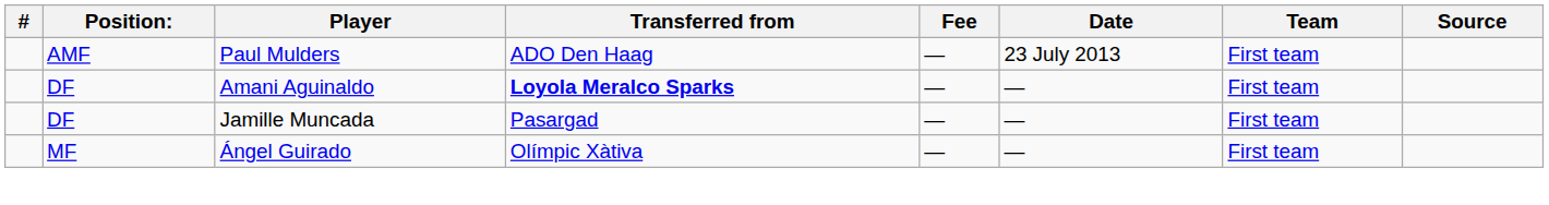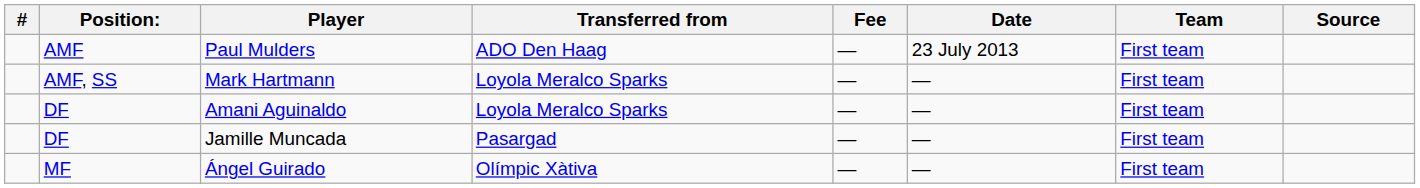 <table class="wikitable sortable" style="width:90%; text-align:center; font-size:95%; text-align:left;">
 <tr>
 <th><strong>#</strong></th>
 <th><strong>Position:</strong></th>
 <th><strong>Player</strong></th>
 <th><strong>Transferred from</strong></th>
 <th><strong>Fee</strong></th>
 <th><strong>Date</strong></th>
 <th><strong>Team</strong></th>
 <th><strong>Source</strong></th>
 </tr>
 <tr>
 <td></td>
 <td><a href='#'>AMF</a></td>
 <td> <a href='#'>Paul Mulders</a></td>
 <td> <a href='#'>ADO Den Haag</a></td>
 <td>—</td>
 <td>23 July 2013</td>
 <td><a href='#'>First team</a></td>
 <td></td>
 </tr>
 <tr>
 <td></td>
+<td><a href='#'>AMF</a>, <a href='#'>SS</a></td>
+<td> <a href='#'>Mark Hartmann</a></td>
+<td> <a href='#'>Loyola Meralco Sparks</a></td>
+<td>—</td>
+<td>—</td>
+<td><a href='#'>First team</a></td>
+<td></td>
+</tr>
+<tr>
+<td></td>
 <td><a href='#'>DF</a></td>
 <td> <a href='#'>Amani Aguinaldo</a></td>
-<td><strong> <a href='#'>Loyola Meralco Sparks</a></strong></td>
+<td> <a href='#'>Loyola Meralco Sparks</a></td>
 <td>—</td>
 <td>—</td>
 <td><a href='#'>First team</a></td>
 <td></td>
 </tr>
 <tr>
 <td></td>
 <td><a href='#'>DF</a></td>
 <td> Jamille Muncada</td>
 <td> <a href='#'>Pasargad</a></td>
 <td>—</td>
 <td>—</td>
 <td><a href='#'>First team</a></td>
 <td></td>
 </tr>
 <tr>
 <td></td>
 <td><a href='#'>MF</a></td>
 <td> <a href='#'>Ángel Guirado</a></td>
 <td> <a href='#'>Olímpic Xàtiva</a></td>
 <td>—</td>
 <td>—</td>
 <td><a href='#'>First team</a></td>
 <td></td>
 </tr>
 </table>
